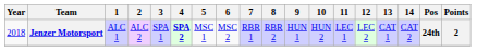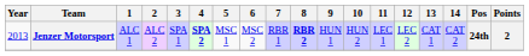 <table class="wikitable" style="text-align:center; font-size:85%">
 <tr>
 <th>Year</th>
 <th>Team</th>
 <th>1</th>
 <th>2</th>
 <th>3</th>
 <th>4</th>
 <th>5</th>
 <th>6</th>
 <th>7</th>
 <th>8</th>
 <th>9</th>
 <th>10</th>
 <th>11</th>
 <th>12</th>
 <th>13</th>
 <th>14</th>
 <th>Pos</th>
 <th>Points</th>
 </tr>
 <tr>
-<td><a href='#'>2018</a></td>
+<td><a href='#'>2013</a></td>
 <th nowrap><a href='#'>Jenzer Motorsport</a></th>
 <td style="background:#CFCFFF;"><a href='#'>ALC<br>1</a><br></td>
 <td style="background:#EFCFFF;"><a href='#'>ALC<br>2</a><br></td>
 <td style="background:#CFCFFF;"><a href='#'>SPA<br>1</a><br></td>
 <td style="background:#DFFFDF;"><strong><a href='#'>SPA<br>2</a><br></strong></td>
 <td><a href='#'>MSC<br>1</a></td>
 <td><a href='#'>MSC<br>2</a></td>
 <td style="background:#CFCFFF;"><a href='#'>RBR<br>1</a><br></td>
-<td style="background:#CFCFFF;"><a href='#'>RBR<br>2</a><br></td>
+<td style="background:#CFCFFF;"><strong><a href='#'>RBR<br>2</a><br></strong></td>
 <td style="background:#CFCFFF;"><a href='#'>HUN<br>1</a><br></td>
 <td style="background:#CFCFFF;"><a href='#'>HUN<br>2</a><br></td>
 <td style="background:#CFCFFF;"><a href='#'>LEC<br>1</a><br></td>
 <td style="background:#DFFFDF;"><a href='#'>LEC<br>2</a><br></td>
 <td style="background:#CFCFFF;"><a href='#'>CAT<br>1</a><br></td>
 <td style="background:#CFCFFF;"><a href='#'>CAT<br>2</a><br></td>
 <th>24th</th>
 <th>2</th>
 </tr>
 <tr>
 </tr>
 </table>
